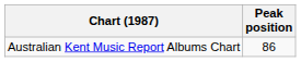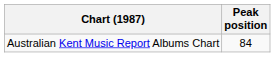 <table class="wikitable">
 <tr>
 <th>Chart (1987)</th>
 <th>Peak<br>position</th>
 </tr>
 <tr>
 <td>Australian <a href='#'>Kent Music Report</a> Albums Chart</td>
-<td align="center">86</td>
+<td align="center">84</td>
 </tr>
 </table>
